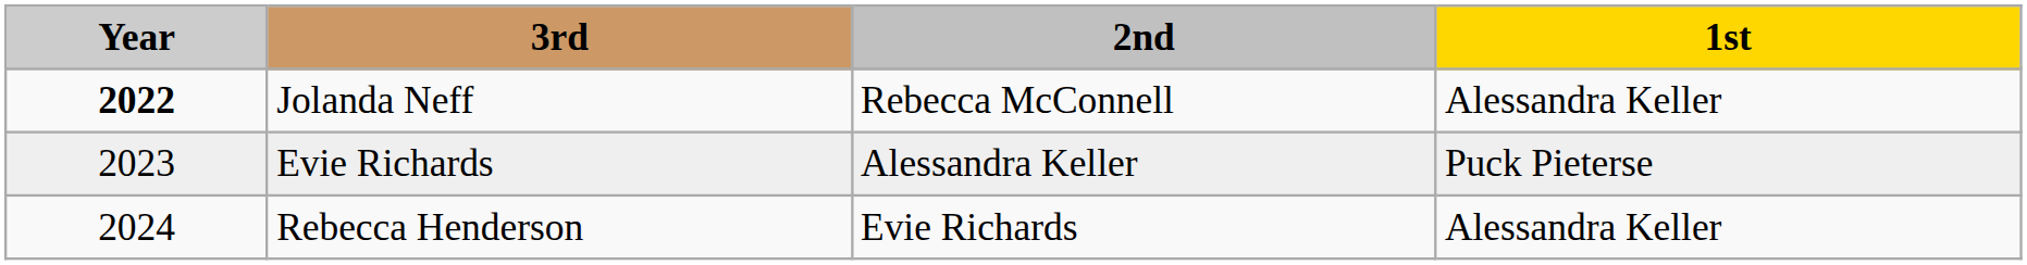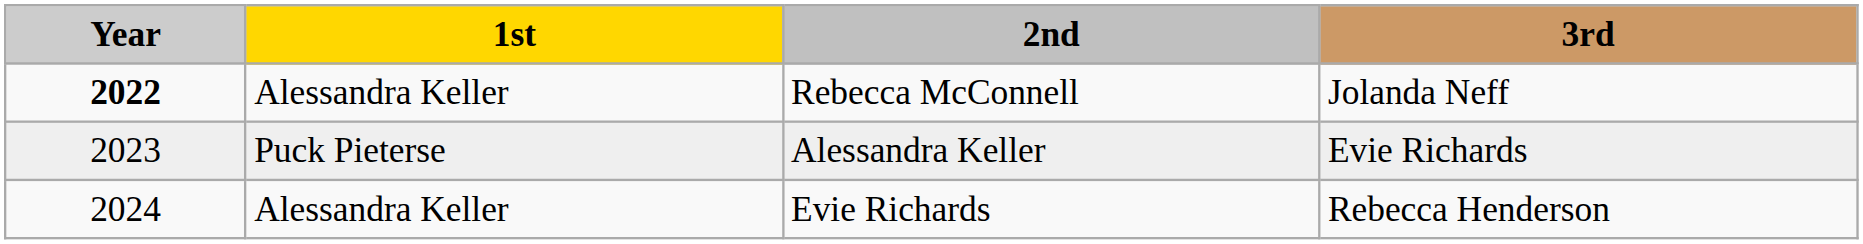 <table class="wikitable sortable" width=90% bgcolor="#f7f8ff" cellpadding="3" cellspacing="0" border="1" style="font-size: 95%; border: gray solid 1px; border-collapse: collapse">
 <tr bgcolor="#CCCCCC">
 <td align="center"><strong>Year</strong></td>
+<td width=29% align="center" bgcolor="gold"><strong>1st</strong></td>
+<td width=29% align="center" bgcolor="silver"><strong>2nd</strong></td>
 <td width=29% align="center" bgcolor="#CC9966"><strong>3rd</strong></td>
-<td width=29% align="center" bgcolor="silver"><strong>2nd</strong></td>
-<td width=29% align="center" bgcolor="gold"><strong>1st</strong></td>
 </tr>
 <tr>
 <td align="center"><strong>2022</strong></td>
+<td> Alessandra Keller</td>
+<td> Rebecca McConnell</td>
 <td> Jolanda Neff</td>
-<td> Rebecca McConnell</td>
-<td> Alessandra Keller</td>
 </tr>
 <tr bgcolor="#EFEFEF">
 <td align="center">2023</td>
+<td> Puck Pieterse</td>
+<td> Alessandra Keller</td>
 <td> Evie Richards</td>
-<td> Alessandra Keller</td>
-<td> Puck Pieterse</td>
 </tr>
 <tr>
 <td align="center">2024</td>
+<td> Alessandra Keller</td>
+<td> Evie Richards</td>
 <td> Rebecca Henderson</td>
-<td> Evie Richards</td>
-<td> Alessandra Keller</td>
 </tr>
 </table>
